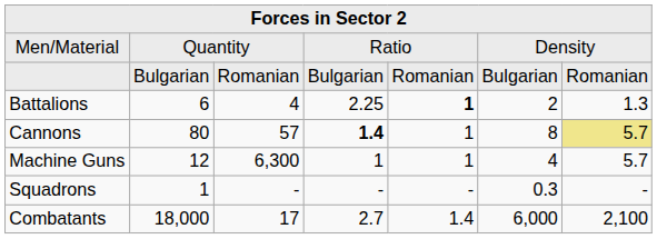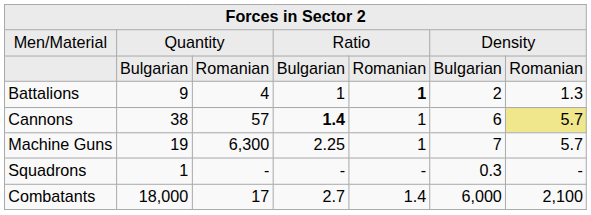 <table class="wikitable">
 <tr>
 <td colspan="22" style="background:#ebebeb; text-align:center;"><strong>Forces in Sector 2 </strong></td>
 </tr>
 <tr style="text-align:center; background:#ebebeb;">
 <td>Men/Material</td>
 <td style="background:#ebebeb; text-align:center;" colspan="2">Quantity</td>
 <td style="background:#ebebeb; text-align:center;" colspan="2">Ratio</td>
 <td style="background:#ebebeb; text-align:center;" colspan="2">Density</td>
 </tr>
 <tr style="text-align:center; background:#ebebeb;">
 <td></td>
 <td style="background:#ebebeb; text-align:center;">Bulgarian</td>
 <td style="background:#ebebeb; text-align:center;">Romanian</td>
 <td style="background:#ebebeb; text-align:center;">Bulgarian</td>
 <td style="background:#ebebeb; text-align:center;">Romanian</td>
 <td style="background:#ebebeb; text-align:center;">Bulgarian</td>
 <td style="background:#ebebeb; text-align:center;">Romanian</td>
 </tr>
 <tr>
 <td>Battalions</td>
-<td style="width:40pt; text-align:right;">6</td>
+<td style="width:40pt; text-align:right;">9</td>
 <td style="width:40pt; text-align:right;">4</td>
-<td style="width:40pt; text-align:right;">2.25</td>
+<td style="width:40pt; text-align:right;">1</td>
 <td style="width:40pt; text-align:right;"><strong>1</strong></td>
 <td style="width:40pt; text-align:right;">2</td>
 <td style="width:40pt; text-align:right;">1.3</td>
 </tr>
 <tr>
 <td>Cannons</td>
-<td style="width:40pt; text-align:right;">80</td>
+<td style="width:40pt; text-align:right;">38</td>
 <td style="width:40pt; text-align:right;">57</td>
 <td style="width:40pt; text-align:right;"><strong>1.4</strong></td>
 <td style="width:40pt; text-align:right;">1</td>
-<td style="width:40pt; text-align:right;">8</td>
+<td style="width:40pt; text-align:right;">6</td>
 <td style="background: khaki; width:40pt; text-align:right;">5.7</td>
 </tr>
 <tr>
 <td>Machine Guns</td>
-<td style="width:40pt; text-align:right;">12</td>
+<td style="width:40pt; text-align:right;">19</td>
 <td style="width:40pt; text-align:right;">6,300</td>
+<td style="width:40pt; text-align:right;">2.25</td>
 <td style="width:40pt; text-align:right;">1</td>
-<td style="width:40pt; text-align:right;">1</td>
-<td style="width:40pt; text-align:right;">4</td>
+<td style="width:40pt; text-align:right;">7</td>
 <td style="width:40pt; text-align:right;">5.7</td>
 </tr>
 <tr>
 <td>Squadrons</td>
 <td style="width:40pt; text-align:right;">1</td>
 <td style="width:40pt; text-align:right;">-</td>
 <td style="width:40pt; text-align:right;">-</td>
 <td style="width:40pt; text-align:right;">-</td>
 <td style="width:40pt; text-align:right;">0.3</td>
 <td style="width:40pt; text-align:right;">-</td>
 </tr>
 <tr>
 <td>Combatants</td>
 <td style="width:40pt; text-align:right;">18,000</td>
 <td style="width:40pt; text-align:right;">17</td>
 <td style="width:40pt; text-align:right;">2.7</td>
 <td style="width:40pt; text-align:right;">1.4</td>
 <td style="width:40pt; text-align:right;">6,000</td>
 <td style="width:40pt; text-align:right;">2,100</td>
 </tr>
 </table>
